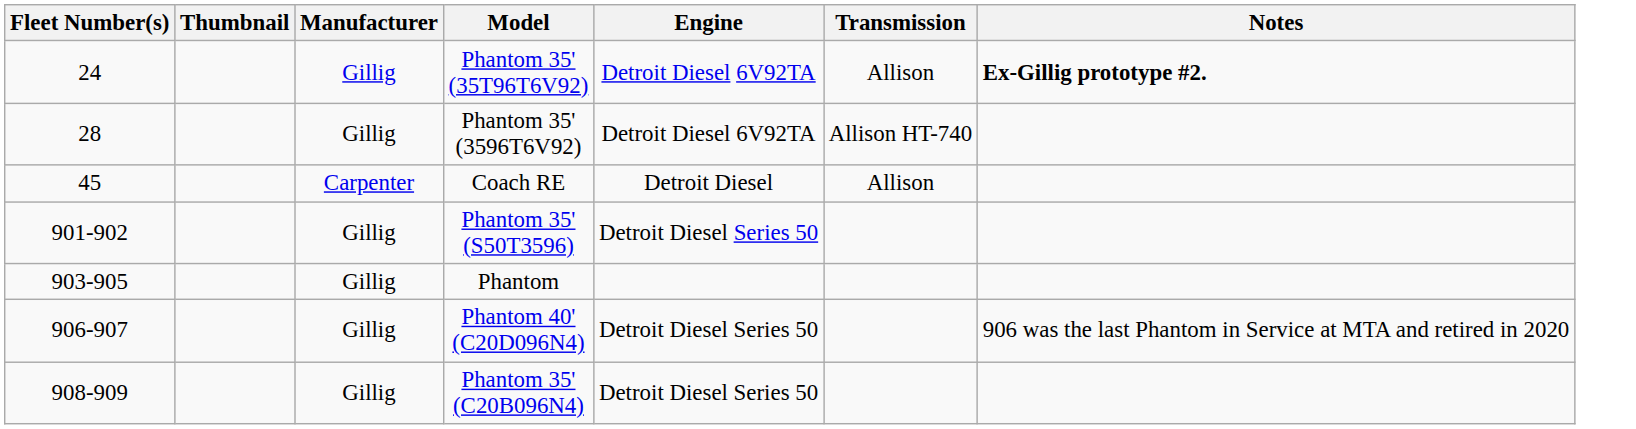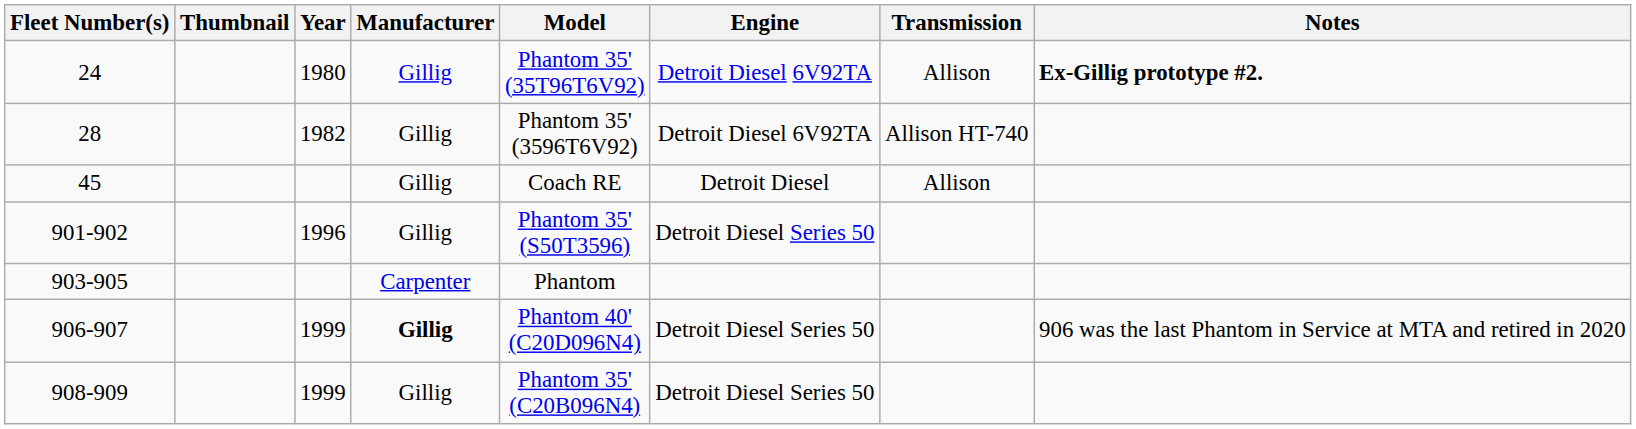 <table class=wikitable>
 <tr>
 <th>Fleet Number(s)</th>
 <th>Thumbnail</th>
+<th>Year</th>
 <th>Manufacturer</th>
 <th>Model</th>
 <th>Engine</th>
 <th>Transmission</th>
 <th>Notes</th>
 </tr>
 <tr align="center">
 <td>24</td>
 <td></td>
+<td>1980</td>
 <td><a href='#'>Gillig</a></td>
 <td><a href='#'>Phantom 35'<br>(35T96T6V92)</a></td>
 <td><a href='#'>Detroit Diesel</a> <a href='#'>6V92TA</a></td>
 <td>Allison</td>
 <td align="left"><strong>Ex-Gillig prototype #2.</strong></td>
 </tr>
 <tr align="center">
 <td>28</td>
 <td></td>
+<td>1982</td>
 <td>Gillig</td>
 <td>Phantom 35'<br>(3596T6V92)</td>
 <td>Detroit Diesel 6V92TA</td>
 <td>Allison HT-740</td>
 <td></td>
 </tr>
 <tr align="center">
 <td>45</td>
 <td></td>
-<td><a href='#'>Carpenter</a></td>
+<td></td>
+<td>Gillig</td>
 <td>Coach RE</td>
 <td>Detroit Diesel</td>
 <td>Allison</td>
 <td></td>
 </tr>
 <tr align="center">
 <td>901-902</td>
 <td></td>
+<td>1996</td>
 <td>Gillig</td>
 <td><a href='#'>Phantom 35'<br>(S50T3596)</a></td>
 <td>Detroit Diesel <a href='#'>Series 50</a></td>
 <td></td>
 <td></td>
 </tr>
 <tr align="center">
 <td>903-905</td>
 <td></td>
-<td>Gillig</td>
+<td></td>
+<td><a href='#'>Carpenter</a></td>
 <td>Phantom</td>
 <td></td>
 <td></td>
 <td></td>
 </tr>
 <tr align="center">
 <td>906-907</td>
 <td></td>
-<td>Gillig</td>
+<td>1999</td>
+<td><strong>Gillig</strong></td>
 <td><a href='#'>Phantom 40'<br>(C20D096N4)</a></td>
 <td>Detroit Diesel Series 50</td>
 <td></td>
 <td>906 was the last Phantom in Service at MTA and retired in 2020</td>
 </tr>
 <tr align="center">
 <td>908-909</td>
 <td></td>
+<td>1999</td>
 <td>Gillig</td>
 <td><a href='#'>Phantom 35'<br>(C20B096N4)</a></td>
 <td>Detroit Diesel Series 50</td>
 <td></td>
 <td></td>
 </tr>
 </table>
